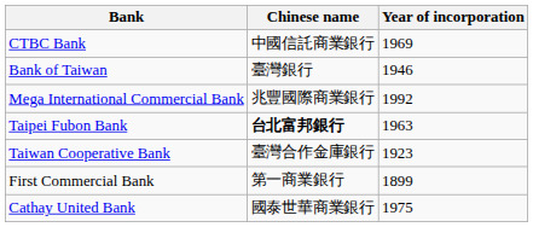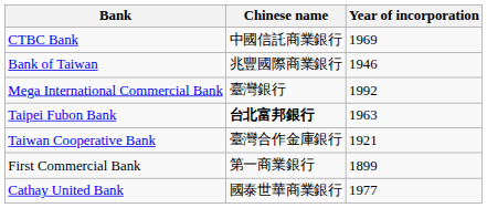 <table class="wikitable">
 <tr>
 <th>Bank</th>
 <th>Chinese name</th>
 <th>Year of incorporation</th>
 </tr>
 <tr>
 <td><a href='#'>CTBC Bank</a></td>
 <td>中國信託商業銀行</td>
 <td>1969</td>
 </tr>
 <tr>
 <td><a href='#'>Bank of Taiwan</a></td>
-<td>臺灣銀行</td>
+<td>兆豐國際商業銀行</td>
 <td>1946</td>
 </tr>
 <tr>
 <td><a href='#'>Mega International Commercial Bank</a></td>
-<td>兆豐國際商業銀行</td>
+<td>臺灣銀行</td>
 <td>1992</td>
 </tr>
 <tr>
 <td><a href='#'>Taipei Fubon Bank</a></td>
 <td><strong>台北富邦銀行</strong></td>
 <td>1963</td>
 </tr>
 <tr>
 <td><a href='#'>Taiwan Cooperative Bank</a></td>
 <td>臺灣合作金庫銀行</td>
-<td>1923</td>
+<td>1921</td>
 </tr>
 <tr>
 <td>First Commercial Bank</td>
 <td>第一商業銀行</td>
 <td>1899</td>
 </tr>
 <tr>
 <td><a href='#'>Cathay United Bank</a></td>
 <td>國泰世華商業銀行</td>
-<td>1975</td>
+<td>1977</td>
 </tr>
 </table>
